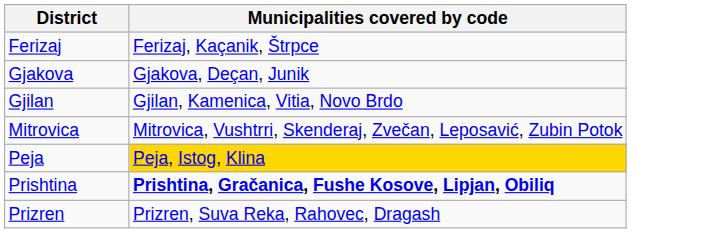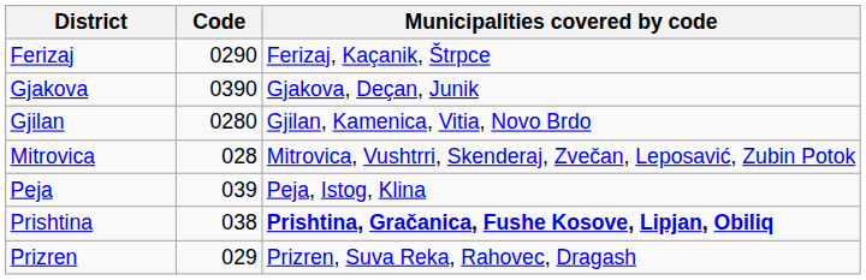 <table class="sortable wikitable">
 <tr>
 <th width=20%>District</th>
+<th width=10%>Code</th>
 <th>Municipalities covered by code</th>
 </tr>
 <tr>
 <td><a href='#'>Ferizaj</a></td>
+<td align="right">0290</td>
 <td><a href='#'>Ferizaj</a>, <a href='#'>Kaçanik</a>, <a href='#'>Štrpce</a></td>
 </tr>
 <tr>
 <td><a href='#'>Gjakova</a></td>
+<td align="right">0390</td>
 <td><a href='#'>Gjakova</a>, <a href='#'>Deçan</a>, <a href='#'>Junik</a></td>
 </tr>
 <tr>
 <td><a href='#'>Gjilan</a></td>
+<td align="right">0280</td>
 <td><a href='#'>Gjilan</a>, <a href='#'>Kamenica</a>, <a href='#'>Vitia</a>, <a href='#'>Novo Brdo</a></td>
 </tr>
 <tr>
 <td><a href='#'>Mitrovica</a></td>
+<td align="right">028</td>
 <td><a href='#'>Mitrovica</a>, <a href='#'>Vushtrri</a>, <a href='#'>Skenderaj</a>, <a href='#'>Zvečan</a>, <a href='#'>Leposavić</a>, <a href='#'>Zubin Potok</a></td>
 </tr>
 <tr>
 <td><a href='#'>Peja</a></td>
-<td style="background: gold;"><a href='#'>Peja</a>, <a href='#'>Istog</a>, <a href='#'>Klina</a></td>
+<td align="right">039</td>
+<td><a href='#'>Peja</a>, <a href='#'>Istog</a>, <a href='#'>Klina</a></td>
 </tr>
 <tr>
 <td><a href='#'>Prishtina</a></td>
+<td align="right">038</td>
 <td><strong><a href='#'>Prishtina</a>, <a href='#'>Gračanica</a>, <a href='#'>Fushe Kosove</a>, <a href='#'>Lipjan</a>, <a href='#'>Obiliq</a></strong></td>
 </tr>
 <tr>
 <td><a href='#'>Prizren</a></td>
+<td align="right">029</td>
 <td><a href='#'>Prizren</a>, <a href='#'>Suva Reka</a>, <a href='#'>Rahovec</a>, <a href='#'>Dragash</a></td>
 </tr>
 </table>
